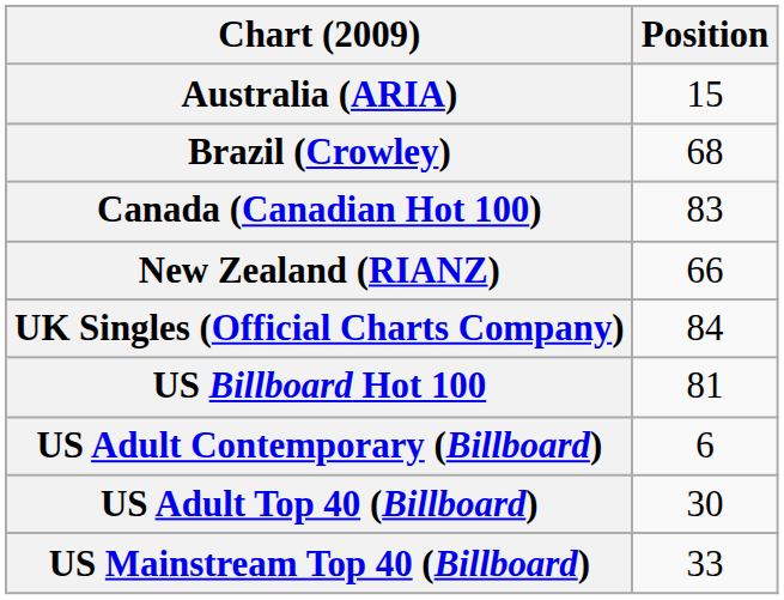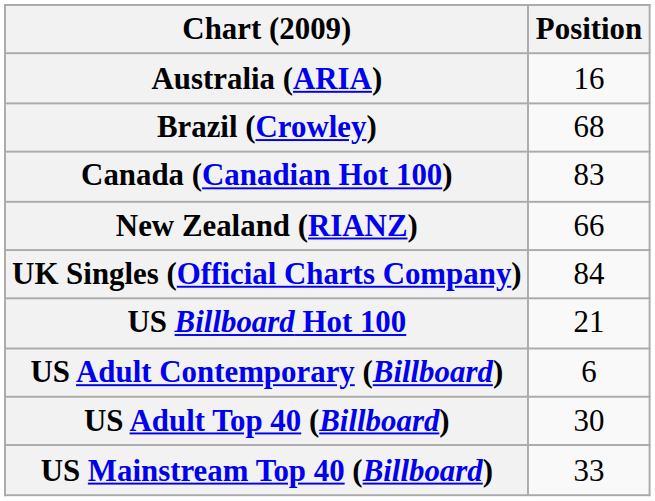 <table class="wikitable plainrowheaders sortable" style="text-align:center">
 <tr>
 <th scope="col">Chart (2009)</th>
 <th scope="col">Position</th>
 </tr>
 <tr>
 <th scope="row">Australia (<a href='#'>ARIA</a>)</th>
-<td>15</td>
+<td>16</td>
 </tr>
 <tr>
 <th scope="row">Brazil (<a href='#'>Crowley</a>)</th>
 <td>68</td>
 </tr>
 <tr>
 <th scope="row">Canada (<a href='#'>Canadian Hot 100</a>)</th>
 <td>83</td>
 </tr>
 <tr>
 <th scope="row">New Zealand (<a href='#'>RIANZ</a>)</th>
 <td>66</td>
 </tr>
 <tr>
 <th scope="row">UK Singles (<a href='#'>Official Charts Company</a>)</th>
 <td>84</td>
 </tr>
 <tr>
 <th scope="row">US <a href='#'><em>Billboard</em> Hot 100</a></th>
-<td>81</td>
+<td>21</td>
 </tr>
 <tr>
 <th scope="row">US <a href='#'>Adult Contemporary</a> (<em><a href='#'>Billboard</a></em>)</th>
 <td>6</td>
 </tr>
 <tr>
 <th scope="row">US <a href='#'>Adult Top 40</a> (<em><a href='#'>Billboard</a></em>)</th>
 <td>30</td>
 </tr>
 <tr>
 <th scope="row">US <a href='#'>Mainstream Top 40</a> (<em><a href='#'>Billboard</a></em>)</th>
 <td>33</td>
 </tr>
 </table>
